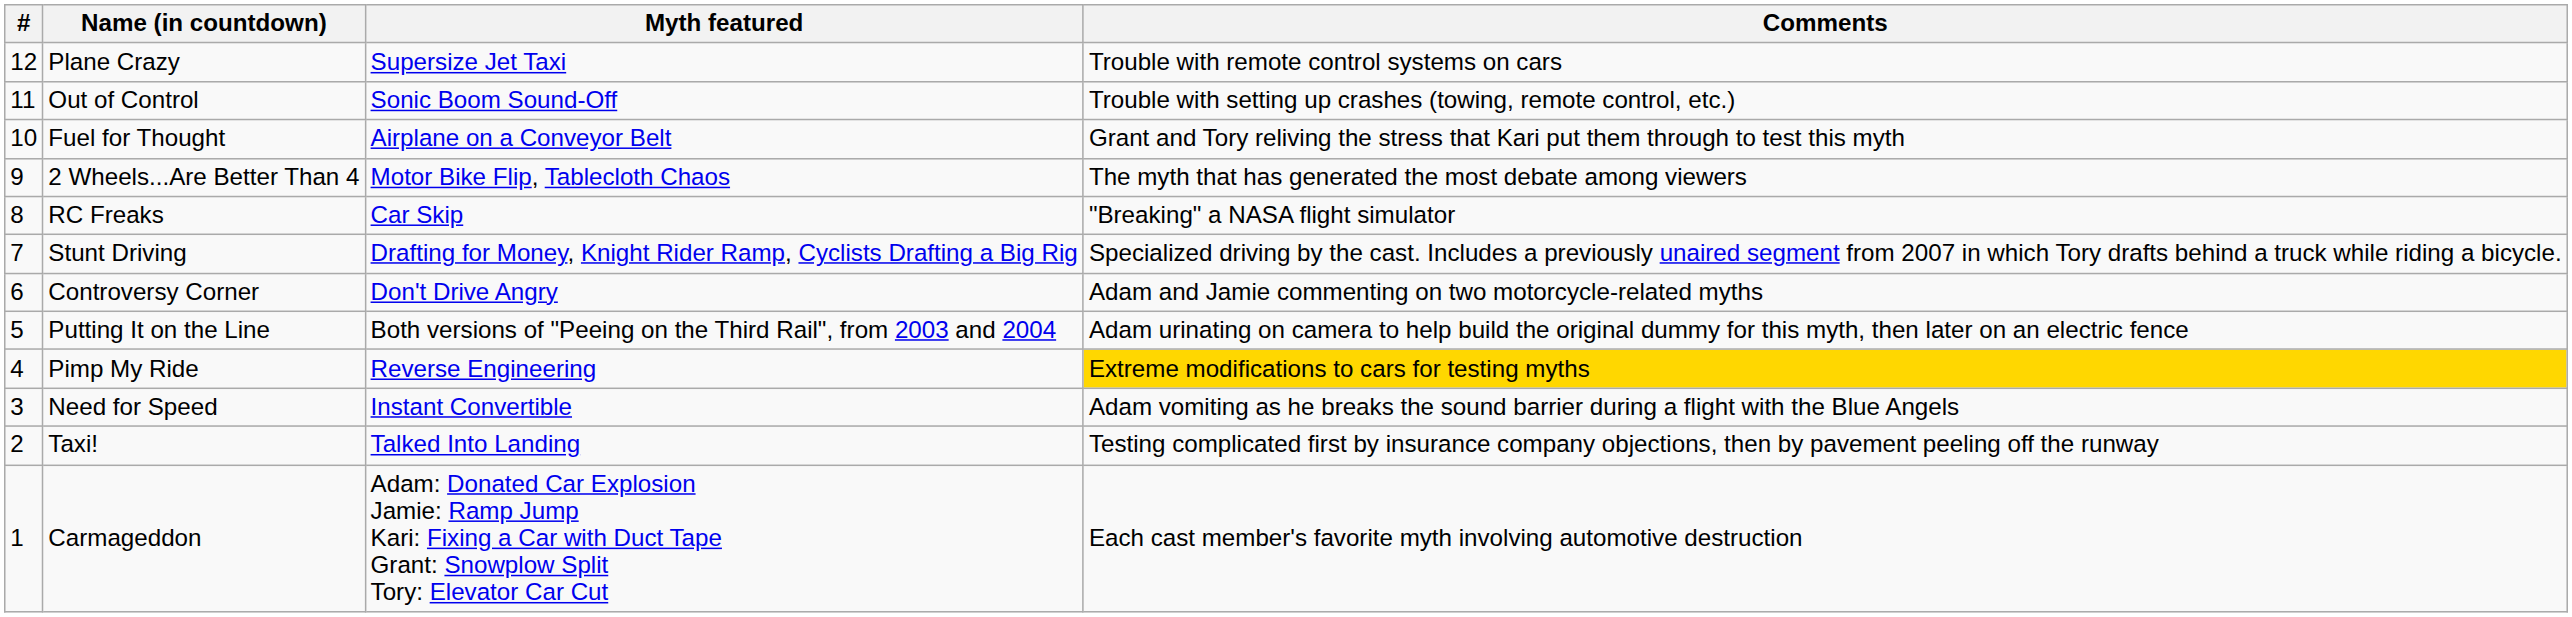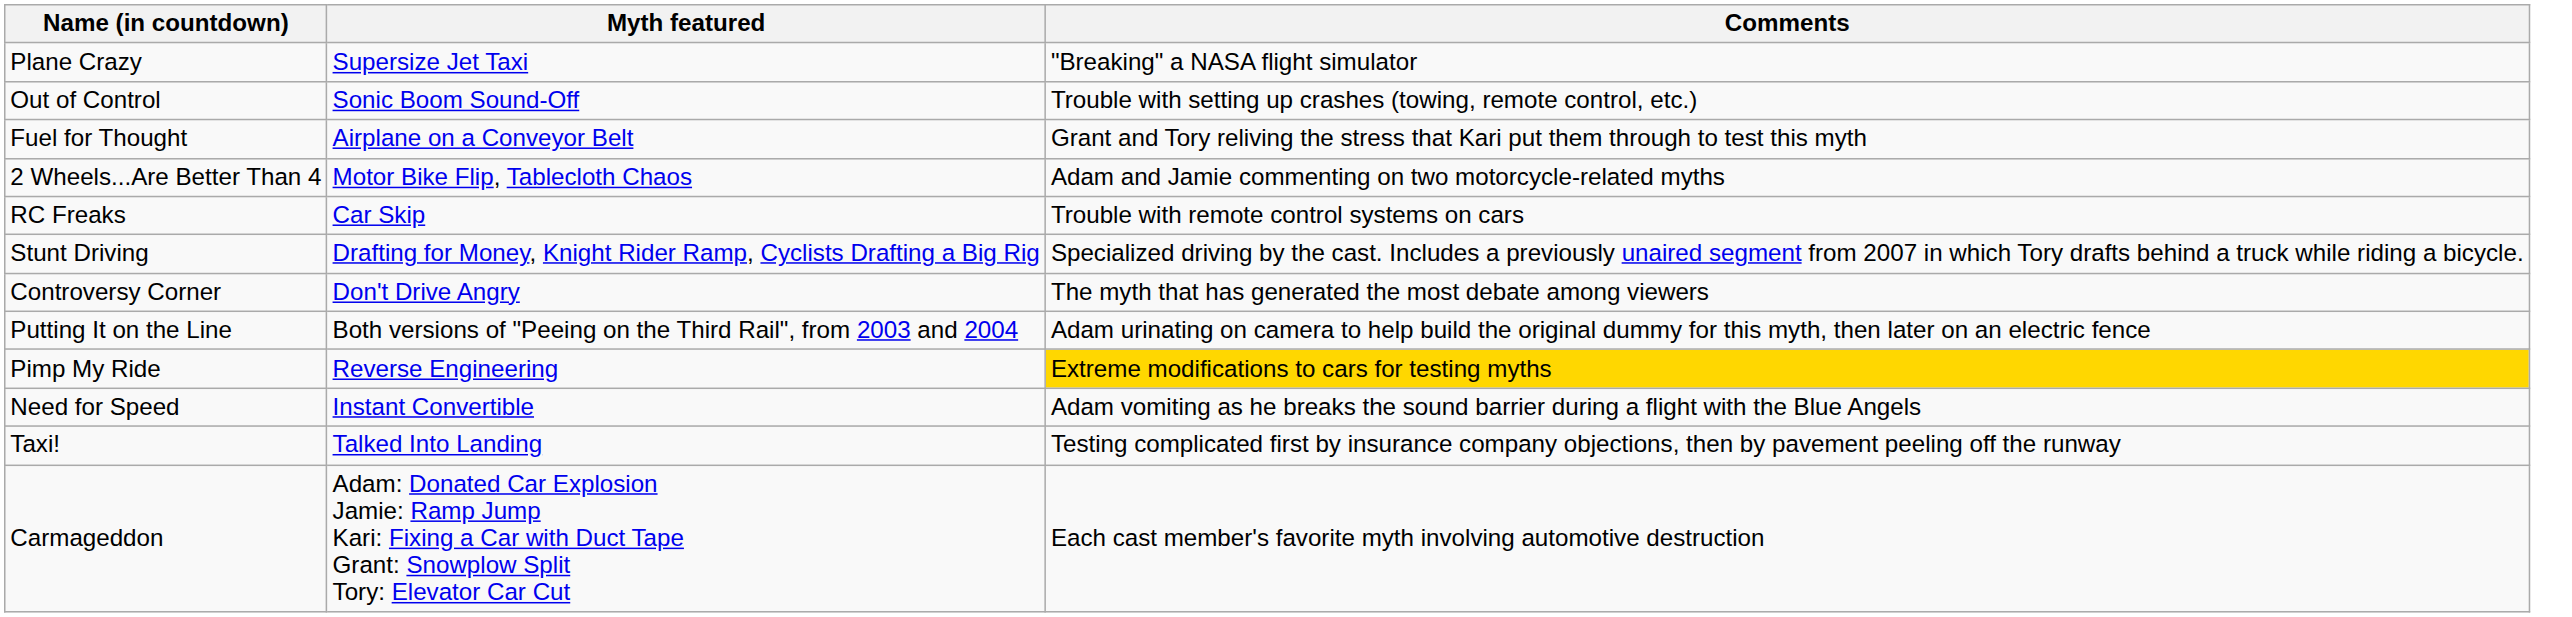 <table class="wikitable plainrowheaders">
 <tr>
-<th>#</th>
 <th>Name (in countdown)</th>
 <th>Myth featured</th>
 <th>Comments</th>
 </tr>
 <tr>
-<td>12</td>
 <td>Plane Crazy</td>
 <td><a href='#'>Supersize Jet Taxi</a></td>
-<td>Trouble with remote control systems on cars</td>
+<td>"Breaking" a NASA flight simulator</td>
 </tr>
 <tr>
-<td>11</td>
 <td>Out of Control</td>
 <td><a href='#'>Sonic Boom Sound-Off</a></td>
 <td>Trouble with setting up crashes (towing, remote control, etc.)</td>
 </tr>
 <tr>
-<td>10</td>
 <td>Fuel for Thought</td>
 <td><a href='#'>Airplane on a Conveyor Belt</a></td>
 <td>Grant and Tory reliving the stress that Kari put them through to test this myth</td>
 </tr>
 <tr>
-<td>9</td>
 <td>2 Wheels...Are Better Than 4</td>
 <td><a href='#'>Motor Bike Flip</a>, <a href='#'>Tablecloth Chaos</a></td>
-<td>The myth that has generated the most debate among viewers</td>
+<td>Adam and Jamie commenting on two motorcycle-related myths</td>
 </tr>
 <tr>
-<td>8</td>
 <td>RC Freaks</td>
 <td><a href='#'>Car Skip</a></td>
-<td>"Breaking" a NASA flight simulator</td>
+<td>Trouble with remote control systems on cars</td>
 </tr>
 <tr>
-<td>7</td>
 <td>Stunt Driving</td>
 <td><a href='#'>Drafting for Money</a>, <a href='#'>Knight Rider Ramp</a>, <a href='#'>Cyclists Drafting a Big Rig</a></td>
 <td>Specialized driving by the cast. Includes a previously <a href='#'>unaired segment</a> from 2007 in which Tory drafts behind a truck while riding a bicycle.</td>
 </tr>
 <tr>
-<td>6</td>
 <td>Controversy Corner</td>
 <td><a href='#'>Don't Drive Angry</a></td>
-<td>Adam and Jamie commenting on two motorcycle-related myths</td>
+<td>The myth that has generated the most debate among viewers</td>
 </tr>
 <tr>
-<td>5</td>
 <td>Putting It on the Line</td>
 <td>Both versions of "Peeing on the Third Rail", from <a href='#'>2003</a> and <a href='#'>2004</a></td>
 <td>Adam urinating on camera to help build the original dummy for this myth, then later on an electric fence</td>
 </tr>
 <tr>
-<td>4</td>
 <td>Pimp My Ride</td>
 <td><a href='#'>Reverse Engineering</a></td>
 <td style="background: gold;">Extreme modifications to cars for testing myths</td>
 </tr>
 <tr>
-<td>3</td>
 <td>Need for Speed</td>
 <td><a href='#'>Instant Convertible</a></td>
 <td>Adam vomiting as he breaks the sound barrier during a flight with the Blue Angels</td>
 </tr>
 <tr>
-<td>2</td>
 <td>Taxi!</td>
 <td><a href='#'>Talked Into Landing</a></td>
 <td>Testing complicated first by insurance company objections, then by pavement peeling off the runway</td>
 </tr>
 <tr>
-<td>1</td>
 <td>Carmageddon</td>
 <td>Adam: <a href='#'>Donated Car Explosion</a><br>Jamie: <a href='#'>Ramp Jump</a><br>Kari: <a href='#'>Fixing a Car with Duct Tape</a><br>Grant: <a href='#'>Snowplow Split</a><br>Tory: <a href='#'>Elevator Car Cut</a><br></td>
 <td>Each cast member's favorite myth involving automotive destruction</td>
 </tr>
 </table>
